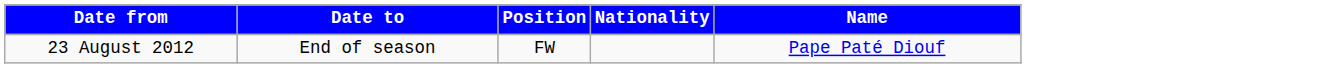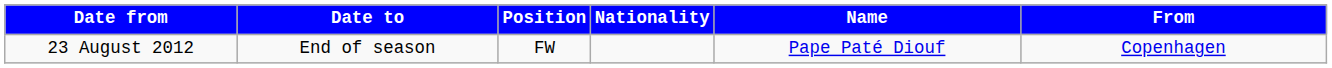 <table class="wikitable"  style="text-align:center; font-size:90%; ">
 <tr>
 <th style="background:#00f; color:white; width:150px;">Date from</th>
 <th style="background:#00f; color:white; width:170px;">Date to</th>
 <th style="background:#00f; color:white; width:55px;">Position</th>
 <th style="background:#00f; color:white; width:55px;">Nationality</th>
 <th style="background:#00f; color:white; width:200px;">Name</th>
+<th style="background:#00f; color:white; width:200px;">From</th>
 </tr>
 <tr>
 <td>23 August 2012</td>
 <td>End of season</td>
 <td>FW</td>
 <td></td>
 <td><a href='#'>Pape Paté Diouf</a></td>
+<td> <a href='#'>Copenhagen</a></td>
 </tr>
 </table>
